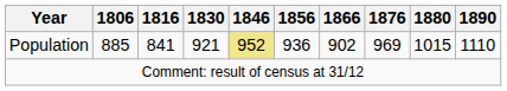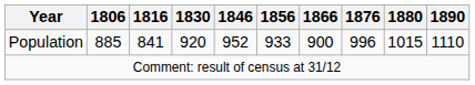 <table class="wikitable">
 <tr>
 <th>Year</th>
 <th>1806</th>
 <th>1816</th>
 <th>1830</th>
 <th>1846</th>
 <th>1856</th>
 <th>1866</th>
 <th>1876</th>
 <th>1880</th>
 <th>1890</th>
 </tr>
 <tr>
 <td>Population</td>
 <td align="center">885</td>
 <td align="center">841</td>
-<td align="center">921</td>
-<td align="center" style="background: khaki;">952</td>
-<td align="center">936</td>
-<td align="center">902</td>
-<td align="center">969</td>
+<td align="center">920</td>
+<td align="center">952</td>
+<td align="center">933</td>
+<td align="center">900</td>
+<td align="center">996</td>
 <td align="center">1015</td>
 <td align="center">1110</td>
 </tr>
 <tr>
 <td colspan=10 align="center"><small>Comment: result of census at 31/12</small></td>
 </tr>
 </table>
